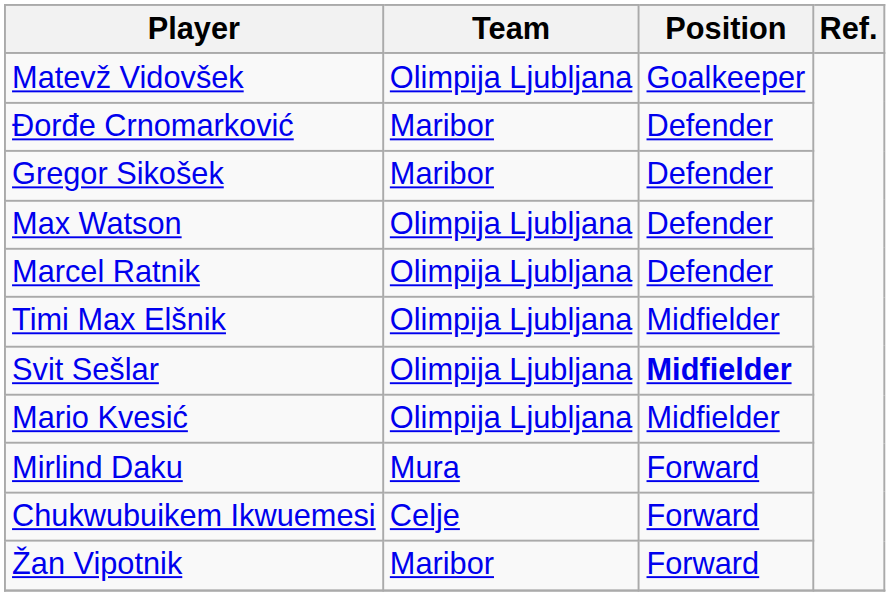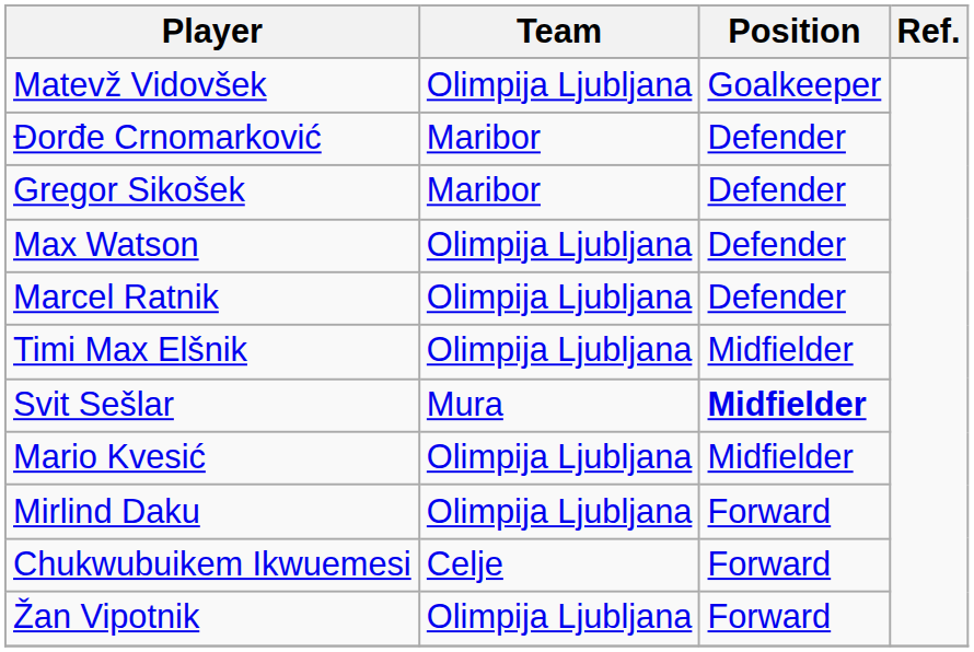 <table class="wikitable">
 <tr>
 <th>Player</th>
 <th>Team</th>
 <th>Position</th>
 <th>Ref.</th>
 </tr>
 <tr>
 <td> <a href='#'>Matevž Vidovšek</a></td>
 <td><a href='#'>Olimpija Ljubljana</a></td>
 <td><a href='#'>Goalkeeper</a></td>
 <td rowspan="11"></td>
 </tr>
 <tr>
 <td> <a href='#'>Đorđe Crnomarković</a></td>
 <td><a href='#'>Maribor</a></td>
 <td><a href='#'>Defender</a></td>
 </tr>
 <tr>
 <td> <a href='#'>Gregor Sikošek</a></td>
 <td><a href='#'>Maribor</a></td>
 <td><a href='#'>Defender</a></td>
 </tr>
 <tr>
 <td> <a href='#'>Max Watson</a></td>
 <td><a href='#'>Olimpija Ljubljana</a></td>
 <td><a href='#'>Defender</a></td>
 </tr>
 <tr>
 <td> <a href='#'>Marcel Ratnik</a></td>
 <td><a href='#'>Olimpija Ljubljana</a></td>
 <td><a href='#'>Defender</a></td>
 </tr>
 <tr>
 <td> <a href='#'>Timi Max Elšnik</a></td>
 <td><a href='#'>Olimpija Ljubljana</a></td>
 <td><a href='#'>Midfielder</a></td>
 </tr>
 <tr>
 <td> <a href='#'>Svit Sešlar</a></td>
-<td><a href='#'>Olimpija Ljubljana</a></td>
+<td><a href='#'>Mura</a></td>
 <td><strong><a href='#'>Midfielder</a></strong></td>
 </tr>
 <tr>
 <td> <a href='#'>Mario Kvesić</a></td>
 <td><a href='#'>Olimpija Ljubljana</a></td>
 <td><a href='#'>Midfielder</a></td>
 </tr>
 <tr>
 <td> <a href='#'>Mirlind Daku</a></td>
-<td><a href='#'>Mura</a></td>
+<td><a href='#'>Olimpija Ljubljana</a></td>
 <td><a href='#'>Forward</a></td>
 </tr>
 <tr>
 <td> <a href='#'>Chukwubuikem Ikwuemesi</a></td>
 <td><a href='#'>Celje</a></td>
 <td><a href='#'>Forward</a></td>
 </tr>
 <tr>
 <td> <a href='#'>Žan Vipotnik</a></td>
-<td><a href='#'>Maribor</a></td>
+<td><a href='#'>Olimpija Ljubljana</a></td>
 <td><a href='#'>Forward</a></td>
 </tr>
 <tr>
 </tr>
 </table>
